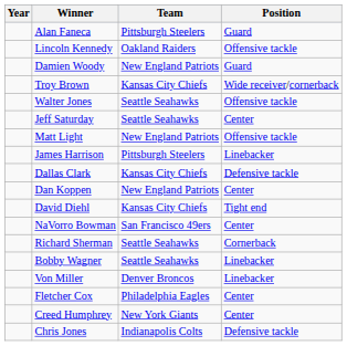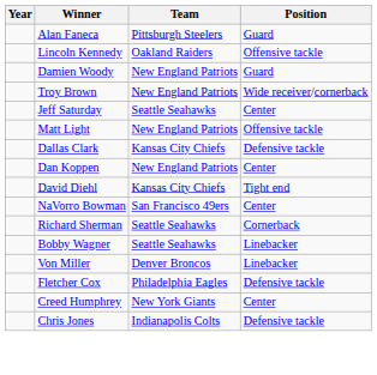 <table class="wikitable">
 <tr style="background:#d1e4fd;">
 <th>Year</th>
 <th>Winner</th>
 <th>Team</th>
 <th>Position</th>
 </tr>
 <tr>
 <td></td>
 <td><a href='#'>Alan Faneca</a></td>
 <td><a href='#'>Pittsburgh Steelers</a></td>
 <td><a href='#'>Guard</a></td>
 </tr>
 <tr>
 <td></td>
 <td><a href='#'>Lincoln Kennedy</a></td>
 <td><a href='#'>Oakland Raiders</a></td>
 <td><a href='#'>Offensive tackle</a></td>
 </tr>
 <tr>
 <td></td>
 <td><a href='#'>Damien Woody</a></td>
 <td><a href='#'>New England Patriots</a></td>
 <td><a href='#'>Guard</a></td>
 </tr>
 <tr>
 <td></td>
 <td><a href='#'>Troy Brown</a></td>
-<td><a href='#'>Kansas City Chiefs</a></td>
+<td><a href='#'>New England Patriots</a></td>
 <td><a href='#'>Wide receiver</a>/<a href='#'>cornerback</a></td>
-</tr>
-<tr>
-<td></td>
-<td><a href='#'>Walter Jones</a></td>
-<td><a href='#'>Seattle Seahawks</a></td>
-<td><a href='#'>Offensive tackle</a></td>
 </tr>
 <tr>
 <td></td>
 <td><a href='#'>Jeff Saturday</a></td>
 <td><a href='#'>Seattle Seahawks</a></td>
 <td><a href='#'>Center</a></td>
 </tr>
 <tr>
 <td></td>
 <td><a href='#'>Matt Light</a></td>
 <td><a href='#'>New England Patriots</a></td>
 <td><a href='#'>Offensive tackle</a></td>
-</tr>
-<tr>
-<td></td>
-<td><a href='#'>James Harrison</a></td>
-<td><a href='#'>Pittsburgh Steelers</a></td>
-<td><a href='#'>Linebacker</a></td>
 </tr>
 <tr>
 <td></td>
 <td><a href='#'>Dallas Clark</a></td>
 <td><a href='#'>Kansas City Chiefs</a></td>
 <td><a href='#'>Defensive tackle</a></td>
 </tr>
 <tr>
 <td></td>
 <td><a href='#'>Dan Koppen</a></td>
 <td><a href='#'>New England Patriots</a></td>
 <td><a href='#'>Center</a></td>
 </tr>
 <tr>
 <td></td>
 <td><a href='#'>David Diehl</a></td>
 <td><a href='#'>Kansas City Chiefs</a></td>
 <td><a href='#'>Tight end</a></td>
 </tr>
 <tr>
 <td></td>
 <td><a href='#'>NaVorro Bowman</a></td>
 <td><a href='#'>San Francisco 49ers</a></td>
 <td><a href='#'>Center</a></td>
 </tr>
 <tr>
 <td></td>
 <td><a href='#'>Richard Sherman</a></td>
 <td><a href='#'>Seattle Seahawks</a></td>
 <td><a href='#'>Cornerback</a></td>
 </tr>
 <tr>
 <td></td>
 <td><a href='#'>Bobby Wagner</a></td>
 <td><a href='#'>Seattle Seahawks</a></td>
 <td><a href='#'>Linebacker</a></td>
 </tr>
 <tr>
 <td></td>
 <td><a href='#'>Von Miller</a></td>
 <td><a href='#'>Denver Broncos</a></td>
 <td><a href='#'>Linebacker</a></td>
 </tr>
 <tr>
 <td></td>
 <td><a href='#'>Fletcher Cox</a></td>
 <td><a href='#'>Philadelphia Eagles</a></td>
-<td><a href='#'>Center</a></td>
+<td><a href='#'>Defensive tackle</a></td>
 </tr>
 <tr>
 <td></td>
 <td><a href='#'>Creed Humphrey</a></td>
 <td><a href='#'>New York Giants</a></td>
 <td><a href='#'>Center</a></td>
 </tr>
 <tr>
 <td></td>
 <td><a href='#'>Chris Jones</a></td>
 <td><a href='#'>Indianapolis Colts</a></td>
 <td><a href='#'>Defensive tackle</a></td>
 </tr>
 </table>
